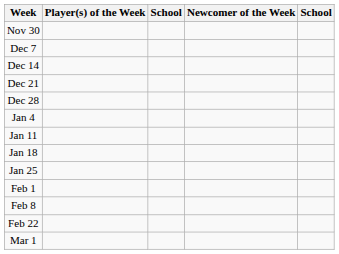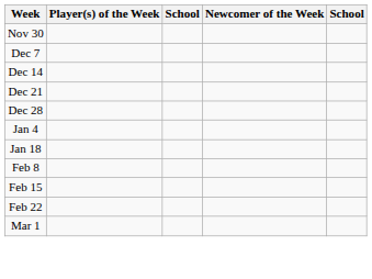 <table class=wikitable style="text-align:center">
 <tr>
 <th>Week</th>
 <th>Player(s) of the Week</th>
 <th>School</th>
 <th>Newcomer of the Week</th>
 <th>School</th>
 </tr>
 <tr>
 <td>Nov 30</td>
 <td></td>
 <td></td>
 <td></td>
 <td></td>
 </tr>
 <tr>
 <td>Dec 7</td>
 <td></td>
 <td></td>
 <td></td>
 <td></td>
 </tr>
 <tr>
 <td>Dec 14</td>
 <td></td>
 <td></td>
 <td></td>
 <td></td>
 </tr>
 <tr>
 <td>Dec 21</td>
 <td></td>
 <td></td>
 <td></td>
 <td></td>
 </tr>
 <tr>
 <td>Dec 28</td>
 <td></td>
 <td></td>
 <td></td>
 <td></td>
 </tr>
 <tr>
 <td>Jan 4</td>
 <td></td>
 <td></td>
 <td></td>
 <td></td>
 </tr>
 <tr>
-<td>Jan 11</td>
-<td></td>
-<td></td>
-<td></td>
-<td></td>
-</tr>
-<tr>
 <td>Jan 18</td>
 <td></td>
 <td></td>
 <td></td>
 <td></td>
 </tr>
 <tr>
-<td>Jan 25</td>
+<td>Feb 8</td>
 <td></td>
 <td></td>
 <td></td>
 <td></td>
 </tr>
 <tr>
-<td>Feb 1</td>
-<td></td>
-<td></td>
-<td></td>
-<td></td>
-</tr>
-<tr>
-<td>Feb 8</td>
+<td>Feb 15</td>
 <td></td>
 <td></td>
 <td></td>
 <td></td>
 </tr>
 <tr>
 <td>Feb 22</td>
 <td></td>
 <td></td>
 <td></td>
 <td></td>
 </tr>
 <tr>
 <td>Mar 1</td>
 <td></td>
 <td></td>
 <td></td>
 <td></td>
 </tr>
 </table>
